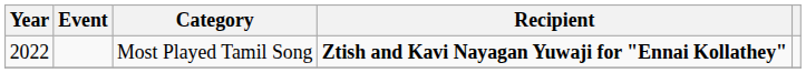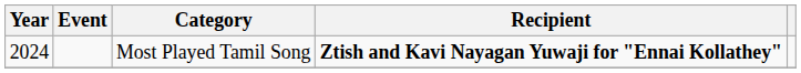 <table class="wikitable">
 <tr>
 <th>Year</th>
 <th>Event</th>
 <th>Category</th>
 <th>Recipient</th>
 <th></th>
 </tr>
 <tr>
-<td>2022</td>
+<td>2024</td>
 <td></td>
 <td>Most Played Tamil Song</td>
 <td><strong>Ztish and  Kavi Nayagan Yuwaji for "Ennai Kollathey"</strong></td>
 <td style="text-align:center;"></td>
 </tr>
 <tr>
 </tr>
 </table>
